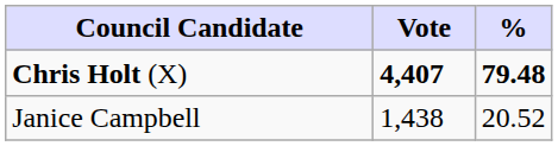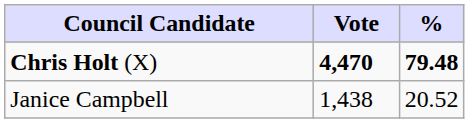 <table class="wikitable sortable">
 <tr>
 <th style="background:#ddf; width:200px;">Council Candidate</th>
 <th style="background:#ddf; width:50px;">Vote</th>
 <th style="background:#ddf; width:30px;">%</th>
 </tr>
 <tr>
 <td><strong>Chris Holt</strong> (X)</td>
-<td><strong>4,407</strong></td>
+<td><strong>4,470</strong></td>
 <td><strong>79.48</strong></td>
 </tr>
 <tr>
 <td>Janice Campbell</td>
 <td>1,438</td>
 <td>20.52</td>
 </tr>
 </table>
